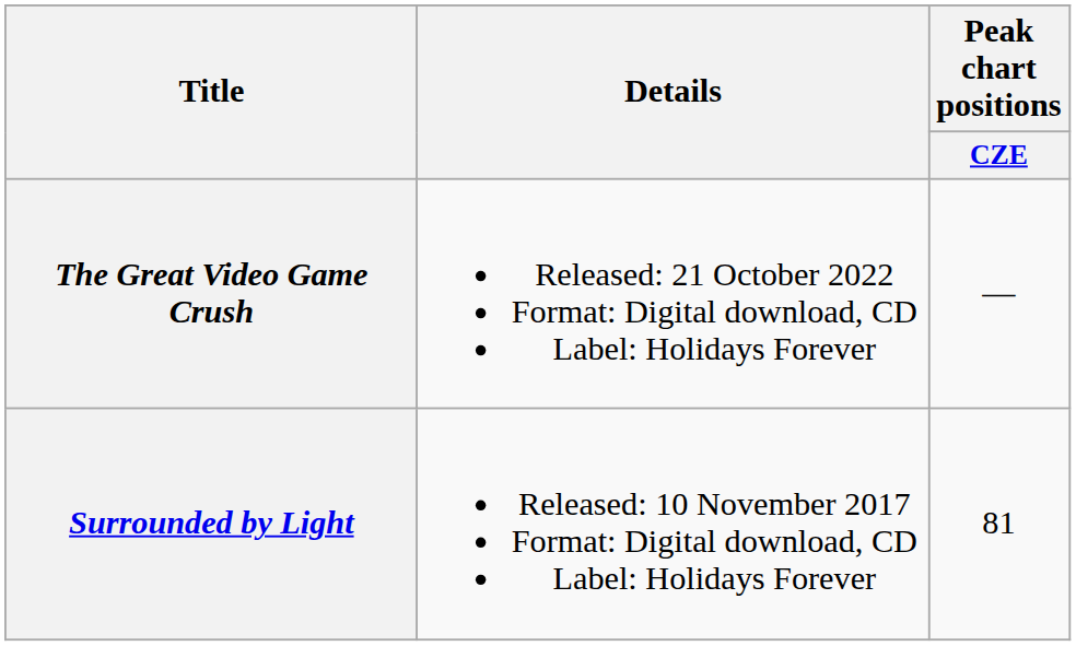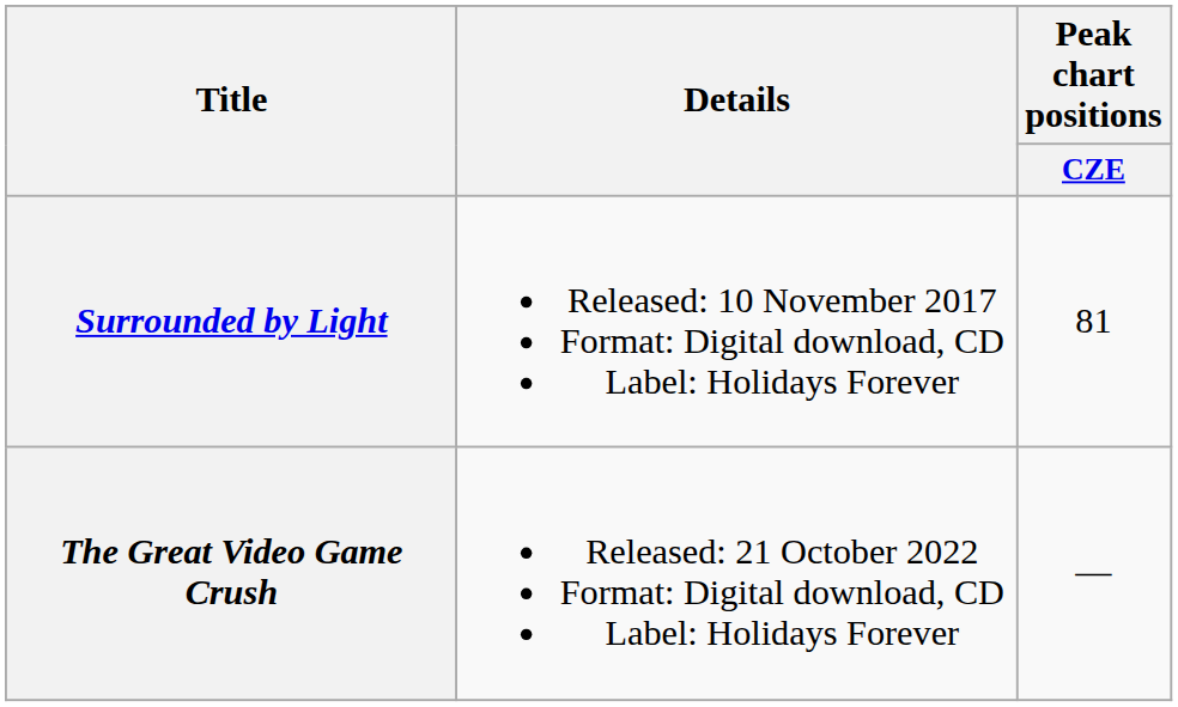 <table class="wikitable plainrowheaders" style="text-align:center;">
 <tr>
 <th scope="col" rowspan="2" style="width:12em;">Title</th>
 <th scope="col" rowspan="2" style="width:15em;">Details</th>
 <th scope="col">Peak chart positions</th>
 </tr>
 <tr>
 <th scope="col" style="width:3em;font-size:85%;"><a href='#'>CZE</a><br></th>
 </tr>
 <tr>
+<th scope="row"><em><a href='#'>Surrounded by Light</a></em></th>
+<td><br><ul><li>Released: 10 November 2017</li><li>Format: Digital download, CD</li><li>Label: Holidays Forever</li></ul></td>
+<td>81</td>
+</tr>
+<tr>
 <th scope="row"><em>The Great Video Game Crush</em></th>
 <td><br><ul><li>Released: 21 October 2022</li><li>Format: Digital download, CD</li><li>Label: Holidays Forever</li></ul></td>
 <td>—</td>
 </tr>
-<tr>
-<th scope="row"><em><a href='#'>Surrounded by Light</a></em></th>
-<td><br><ul><li>Released: 10 November 2017</li><li>Format: Digital download, CD</li><li>Label: Holidays Forever</li></ul></td>
-<td>81</td>
-</tr>
 </table>
